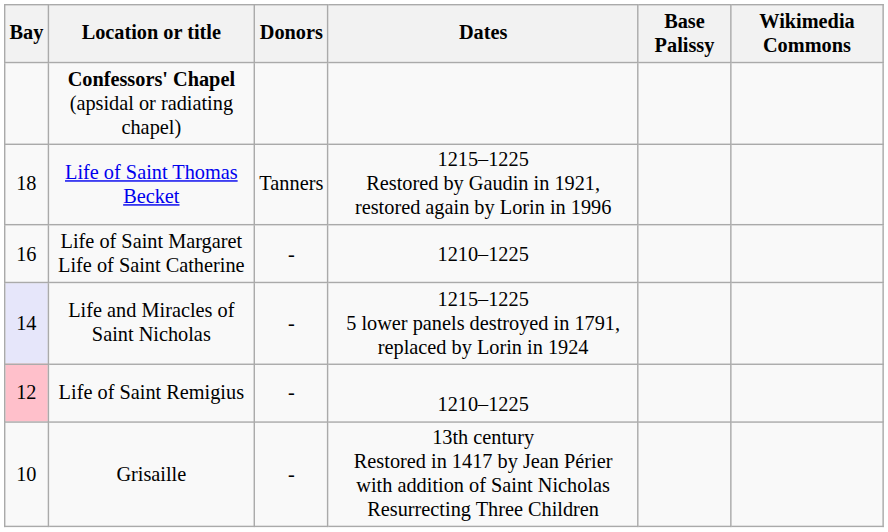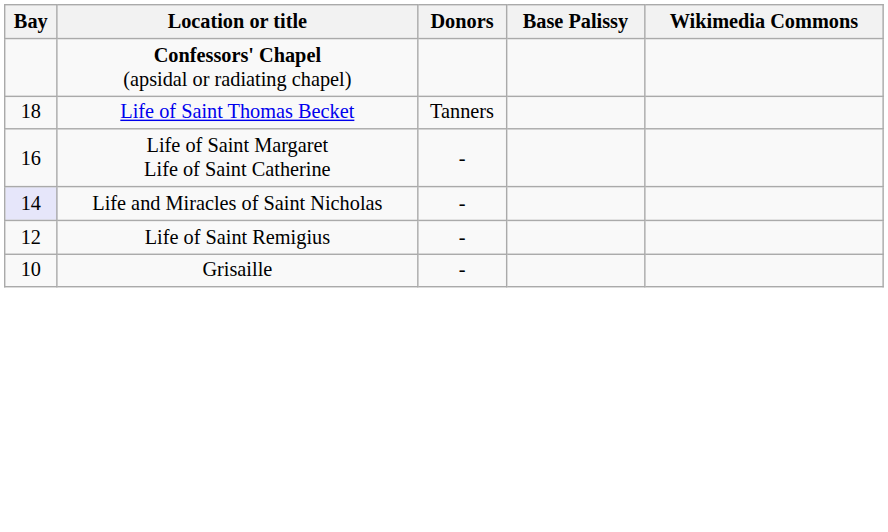 <table class="wikitable" style="width:100%;text-align:center;font-size:90%;">
 <tr>
 <th>Bay</th>
 <th>Location or title</th>
 <th>Donors</th>
-<th>Dates</th>
 <th>Base Palissy</th>
 <th>Wikimedia Commons</th>
 </tr>
 <tr>
 <td></td>
 <td><strong>Confessors' Chapel</strong><br>(apsidal or radiating chapel)</td>
 <td></td>
 <td></td>
 <td></td>
-<td></td>
 </tr>
 <tr>
 <td>18</td>
 <td><a href='#'>Life of Saint Thomas Becket</a></td>
 <td>Tanners</td>
-<td>1215–1225<br>Restored by Gaudin in 1921,<br>restored again by Lorin in 1996</td>
 <td></td>
 <td></td>
 </tr>
 <tr>
 <td>16</td>
 <td>Life of Saint Margaret<br>Life of Saint Catherine</td>
 <td>-</td>
-<td>1210–1225</td>
 <td></td>
 <td></td>
 </tr>
 <tr>
 <td style="background: lavender;">14</td>
 <td>Life and Miracles of Saint Nicholas</td>
 <td>-</td>
-<td>1215–1225<br>5 lower panels destroyed in 1791,<br>replaced by Lorin in 1924</td>
 <td></td>
 <td></td>
 </tr>
 <tr>
-<td style="background: pink;">12</td>
+<td>12</td>
 <td>Life of Saint Remigius</td>
 <td>-</td>
-<td><br>1210–1225</td>
 <td></td>
 <td></td>
 </tr>
 <tr>
 <td>10</td>
 <td>Grisaille</td>
 <td>-</td>
-<td>13th century<br>Restored in 1417 by Jean Périer<br> with addition of Saint Nicholas Resurrecting Three Children</td>
 <td></td>
 <td></td>
 </tr>
 </table>
